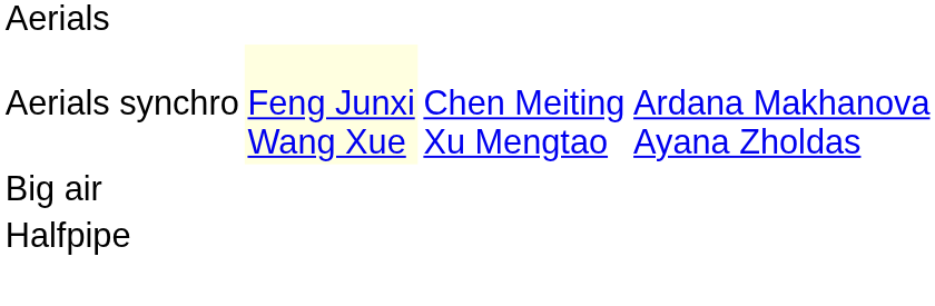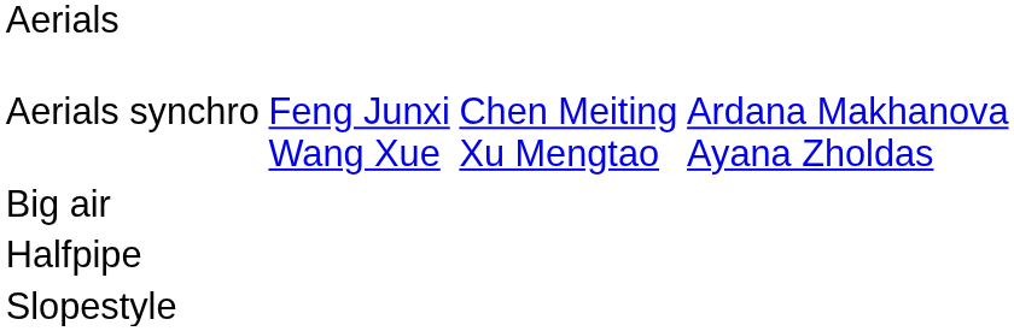 <table>
 <tr>
 <td>Aerials<br></td>
 <td></td>
 <td></td>
 <td></td>
 </tr>
 <tr>
 <td>Aerials synchro<br></td>
-<td style="background: lightyellow;"><br><a href='#'>Feng Junxi</a><br><a href='#'>Wang Xue</a></td>
+<td><br><a href='#'>Feng Junxi</a><br><a href='#'>Wang Xue</a></td>
 <td><br><a href='#'>Chen Meiting</a><br><a href='#'>Xu Mengtao</a></td>
 <td><br><a href='#'>Ardana Makhanova</a><br><a href='#'>Ayana Zholdas</a></td>
 </tr>
 <tr>
 <td>Big air<br></td>
 <td></td>
 <td></td>
 <td></td>
 </tr>
 <tr>
 <td>Halfpipe<br></td>
 <td></td>
 <td></td>
 <td></td>
 </tr>
+<tr>
+<td>Slopestyle<br></td>
+<td></td>
+<td></td>
+<td></td>
+</tr>
 </table>
